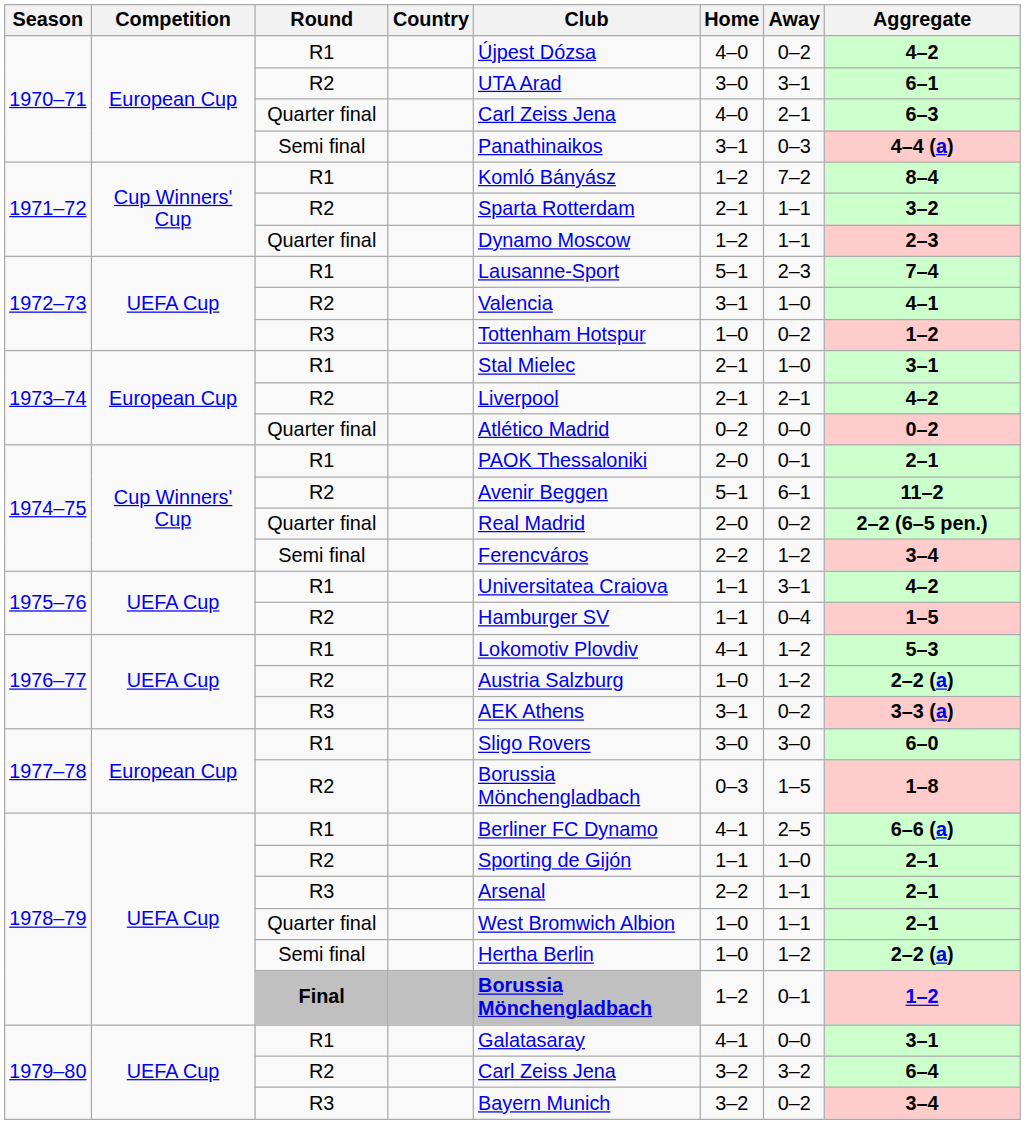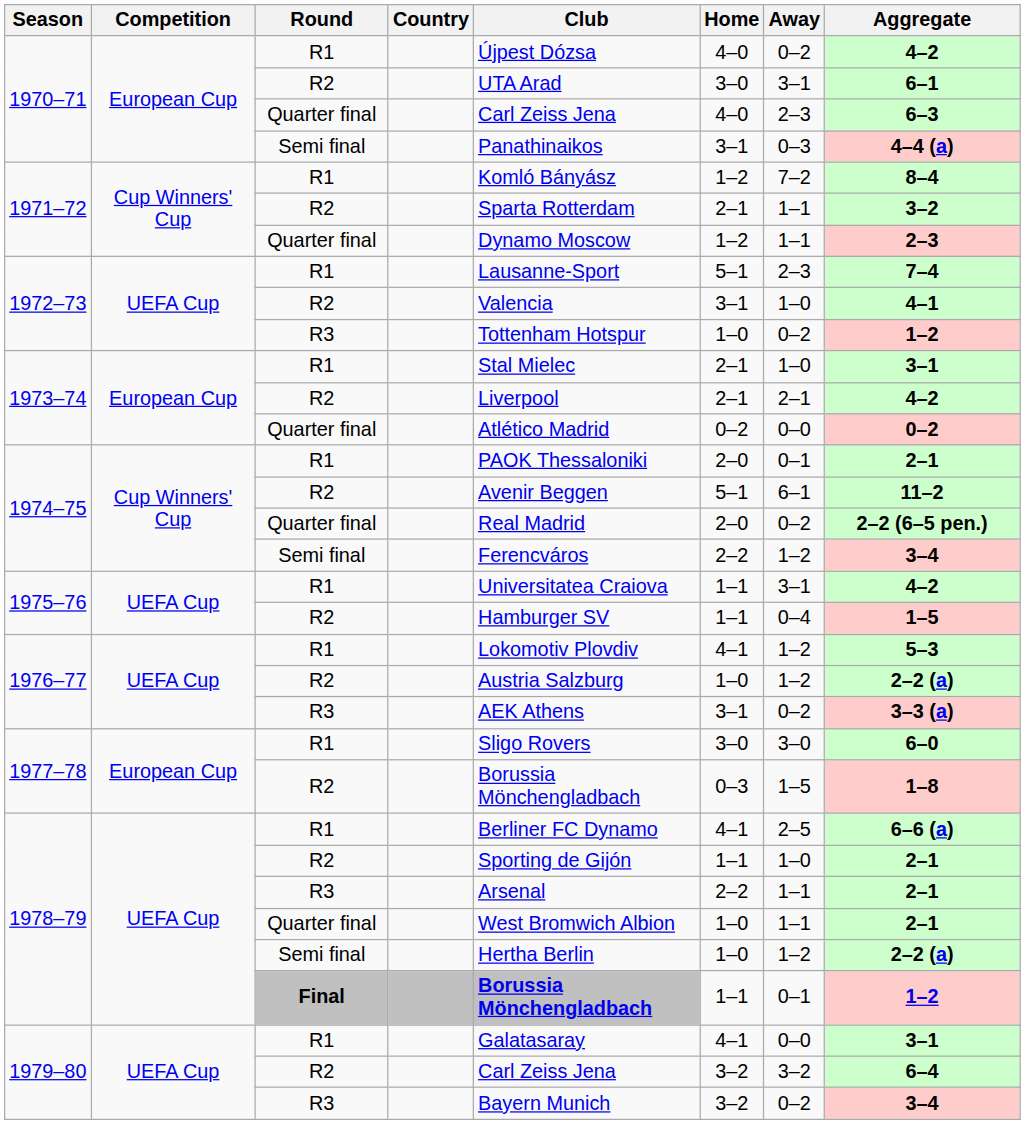 <table class="wikitable" style="text-align:center">
 <tr>
 <th>Season</th>
 <th width=125>Competition</th>
 <th width=100>Round</th>
 <th>Country</th>
 <th width=175>Club</th>
 <th>Home</th>
 <th>Away</th>
 <th width=150>Aggregate</th>
 </tr>
 <tr>
 <td rowspan=4><a href='#'>1970–71</a></td>
 <td rowspan=4><a href='#'>European Cup</a></td>
 <td>R1</td>
 <td></td>
 <td align=left><a href='#'>Újpest Dózsa</a></td>
 <td>4–0</td>
 <td>0–2</td>
 <td bgcolor=ccffcc><strong>4–2</strong></td>
 </tr>
 <tr>
 <td>R2</td>
 <td></td>
 <td align=left><a href='#'>UTA Arad</a></td>
 <td>3–0</td>
 <td>3–1</td>
 <td bgcolor=ccffcc><strong>6–1</strong></td>
 </tr>
 <tr>
 <td>Quarter final</td>
 <td></td>
 <td align=left><a href='#'>Carl Zeiss Jena</a></td>
 <td>4–0</td>
-<td>2–1</td>
+<td>2–3</td>
 <td bgcolor=ccffcc><strong>6–3</strong></td>
 </tr>
 <tr>
 <td>Semi final</td>
 <td></td>
 <td align=left><a href='#'>Panathinaikos</a></td>
 <td>3–1</td>
 <td>0–3</td>
 <td bgcolor=ffcccc><strong>4–4 (<a href='#'>a</a>)</strong></td>
 </tr>
 <tr>
 <td rowspan=3><a href='#'>1971–72</a></td>
 <td rowspan=3><a href='#'>Cup Winners' Cup</a></td>
 <td>R1</td>
 <td></td>
 <td align=left><a href='#'>Komló Bányász</a></td>
 <td>1–2</td>
 <td>7–2</td>
 <td bgcolor=ccffcc><strong>8–4</strong></td>
 </tr>
 <tr>
 <td>R2</td>
 <td></td>
 <td align=left><a href='#'>Sparta Rotterdam</a></td>
 <td>2–1</td>
 <td>1–1</td>
 <td bgcolor=ccffcc><strong>3–2</strong></td>
 </tr>
 <tr>
 <td>Quarter final</td>
 <td></td>
 <td align=left><a href='#'>Dynamo Moscow</a></td>
 <td>1–2</td>
 <td>1–1</td>
 <td bgcolor=ffcccc><strong>2–3</strong></td>
 </tr>
 <tr>
 <td rowspan=3><a href='#'>1972–73</a></td>
 <td rowspan=3><a href='#'>UEFA Cup</a></td>
 <td>R1</td>
 <td></td>
 <td align=left><a href='#'>Lausanne-Sport</a></td>
 <td>5–1</td>
 <td>2–3</td>
 <td bgcolor=ccffcc><strong>7–4</strong></td>
 </tr>
 <tr>
 <td>R2</td>
 <td></td>
 <td align=left><a href='#'>Valencia</a></td>
 <td>3–1</td>
 <td>1–0</td>
 <td bgcolor=ccffcc><strong>4–1</strong></td>
 </tr>
 <tr>
 <td>R3</td>
 <td></td>
 <td align=left><a href='#'>Tottenham Hotspur</a></td>
 <td>1–0</td>
 <td>0–2</td>
 <td bgcolor=ffcccc><strong>1–2</strong></td>
 </tr>
 <tr>
 <td rowspan=3><a href='#'>1973–74</a></td>
 <td rowspan=3><a href='#'>European Cup</a></td>
 <td>R1</td>
 <td></td>
 <td align=left><a href='#'>Stal Mielec</a></td>
 <td>2–1</td>
 <td>1–0</td>
 <td bgcolor=ccffcc><strong>3–1</strong></td>
 </tr>
 <tr>
 <td>R2</td>
 <td></td>
 <td align=left><a href='#'>Liverpool</a></td>
 <td>2–1</td>
 <td>2–1</td>
 <td bgcolor=ccffcc><strong>4–2</strong></td>
 </tr>
 <tr>
 <td>Quarter final</td>
 <td></td>
 <td align=left><a href='#'>Atlético Madrid</a></td>
 <td>0–2</td>
 <td>0–0</td>
 <td bgcolor=ffcccc><strong>0–2</strong></td>
 </tr>
 <tr>
 <td rowspan=4><a href='#'>1974–75</a></td>
 <td rowspan=4><a href='#'>Cup Winners' Cup</a></td>
 <td>R1</td>
 <td></td>
 <td align=left><a href='#'>PAOK Thessaloniki</a></td>
 <td>2–0</td>
 <td>0–1</td>
 <td bgcolor=ccffcc><strong>2–1</strong></td>
 </tr>
 <tr>
 <td>R2</td>
 <td></td>
 <td align=left><a href='#'>Avenir Beggen</a></td>
 <td>5–1</td>
 <td>6–1</td>
 <td bgcolor=ccffcc><strong>11–2</strong></td>
 </tr>
 <tr>
 <td>Quarter final</td>
 <td></td>
 <td align=left><a href='#'>Real Madrid</a></td>
 <td>2–0</td>
 <td>0–2</td>
 <td bgcolor=ccffcc><strong>2–2 (6–5 pen.)</strong></td>
 </tr>
 <tr>
 <td>Semi final</td>
 <td></td>
 <td align=left><a href='#'>Ferencváros</a></td>
 <td>2–2</td>
 <td>1–2</td>
 <td bgcolor=ffcccc><strong>3–4</strong></td>
 </tr>
 <tr>
 <td rowspan=2><a href='#'>1975–76</a></td>
 <td rowspan=2><a href='#'>UEFA Cup</a></td>
 <td>R1</td>
 <td></td>
 <td align=left><a href='#'>Universitatea Craiova</a></td>
 <td>1–1</td>
 <td>3–1</td>
 <td bgcolor=ccffcc><strong>4–2</strong></td>
 </tr>
 <tr>
 <td>R2</td>
 <td></td>
 <td align=left><a href='#'>Hamburger SV</a></td>
 <td>1–1</td>
 <td>0–4</td>
 <td bgcolor=ffcccc><strong>1–5</strong></td>
 </tr>
 <tr>
 <td rowspan=3><a href='#'>1976–77</a></td>
 <td rowspan=3><a href='#'>UEFA Cup</a></td>
 <td>R1</td>
 <td></td>
 <td align=left><a href='#'>Lokomotiv Plovdiv</a></td>
 <td>4–1</td>
 <td>1–2</td>
 <td bgcolor=ccffcc><strong>5–3</strong></td>
 </tr>
 <tr>
 <td>R2</td>
 <td></td>
 <td align=left><a href='#'>Austria Salzburg</a></td>
 <td>1–0</td>
 <td>1–2</td>
 <td bgcolor=ccffcc><strong>2–2 (<a href='#'>a</a>)</strong></td>
 </tr>
 <tr>
 <td>R3</td>
 <td></td>
 <td align=left><a href='#'>AEK Athens</a></td>
 <td>3–1</td>
 <td>0–2</td>
 <td bgcolor=ffcccc><strong>3–3 (<a href='#'>a</a>)</strong></td>
 </tr>
 <tr>
 <td rowspan=2><a href='#'>1977–78</a></td>
 <td rowspan=2><a href='#'>European Cup</a></td>
 <td>R1</td>
 <td></td>
 <td align=left><a href='#'>Sligo Rovers</a></td>
 <td>3–0</td>
 <td>3–0</td>
 <td bgcolor=ccffcc><strong>6–0</strong></td>
 </tr>
 <tr>
 <td>R2</td>
 <td></td>
 <td align=left><a href='#'>Borussia Mönchengladbach</a></td>
 <td>0–3</td>
 <td>1–5</td>
 <td bgcolor=ffcccc><strong>1–8</strong></td>
 </tr>
 <tr>
 <td rowspan=6><a href='#'>1978–79</a></td>
 <td rowspan=6><a href='#'>UEFA Cup</a></td>
 <td>R1</td>
 <td></td>
 <td align=left><a href='#'>Berliner FC Dynamo</a></td>
 <td>4–1</td>
 <td>2–5</td>
 <td bgcolor=ccffcc><strong>6–6 (<a href='#'>a</a>)</strong></td>
 </tr>
 <tr>
 <td>R2</td>
 <td></td>
 <td align=left><a href='#'>Sporting de Gijón</a></td>
 <td>1–1</td>
 <td>1–0</td>
 <td bgcolor=ccffcc><strong>2–1</strong></td>
 </tr>
 <tr>
 <td>R3</td>
 <td></td>
 <td align=left><a href='#'>Arsenal</a></td>
 <td>2–2</td>
 <td>1–1</td>
 <td bgcolor=ccffcc><strong>2–1</strong></td>
 </tr>
 <tr>
 <td>Quarter final</td>
 <td></td>
 <td align=left><a href='#'>West Bromwich Albion</a></td>
 <td>1–0</td>
 <td>1–1</td>
 <td bgcolor=ccffcc><strong>2–1</strong></td>
 </tr>
 <tr>
 <td>Semi final</td>
 <td></td>
 <td align=left><a href='#'>Hertha Berlin</a></td>
 <td>1–0</td>
 <td>1–2</td>
 <td bgcolor=ccffcc><strong>2–2 (<a href='#'>a</a>)</strong></td>
 </tr>
 <tr>
 <td bgcolor="silver"><strong>Final</strong></td>
 <td bgcolor="silver"></td>
 <td bgcolor="silver" style="text-align:left;"><strong><a href='#'>Borussia Mönchengladbach</a></strong></td>
-<td>1–2</td>
+<td>1–1</td>
 <td>0–1</td>
 <td bgcolor=ffcccc><strong><a href='#'>1–2</a></strong></td>
 </tr>
 <tr>
 <td rowspan=3><a href='#'>1979–80</a></td>
 <td rowspan=3><a href='#'>UEFA Cup</a></td>
 <td>R1</td>
 <td></td>
 <td align=left><a href='#'>Galatasaray</a></td>
 <td>4–1</td>
 <td>0–0</td>
 <td bgcolor=ccffcc><strong>3–1</strong></td>
 </tr>
 <tr>
 <td>R2</td>
 <td></td>
 <td align=left><a href='#'>Carl Zeiss Jena</a></td>
 <td>3–2</td>
 <td>3–2</td>
 <td bgcolor=ccffcc><strong>6–4</strong></td>
 </tr>
 <tr>
 <td>R3</td>
 <td></td>
 <td align=left><a href='#'>Bayern Munich</a></td>
 <td>3–2</td>
 <td>0–2</td>
 <td bgcolor=ffcccc><strong>3–4</strong></td>
 </tr>
 </table>
